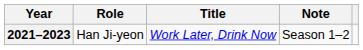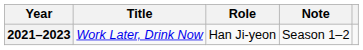 <table class="wikitable plainrowheaders">
 <tr>
 <th scope="col">Year</th>
+<th scope="col">Title</th>
 <th scope="col">Role</th>
-<th scope="col">Title</th>
 <th scope="col">Note</th>
 <th scope="col"></th>
 </tr>
 <tr>
 <th scope="row">2021–2023</th>
+<td><em><a href='#'>Work Later, Drink Now</a></em></td>
 <td>Han Ji-yeon</td>
-<td><em><a href='#'>Work Later, Drink Now</a></em></td>
 <td>Season 1–2</td>
 <td style="text-align:center"></td>
 </tr>
 </table>
